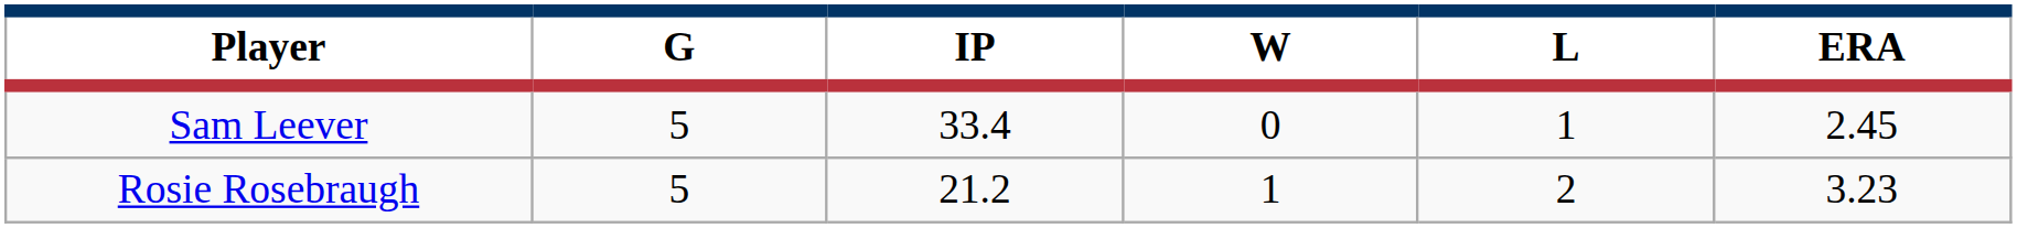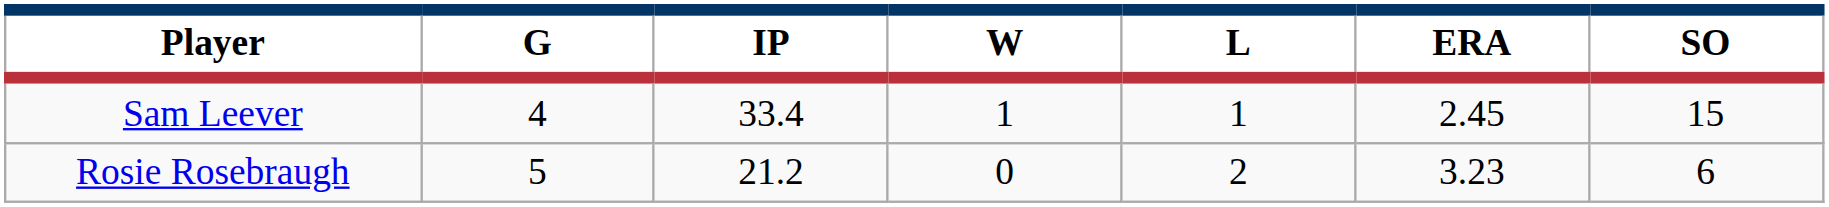 <table class="wikitable sortable">
 <tr>
 <th style="background:#FFFFFF; border-top:#023465 5px solid; border-bottom:#ba313c 5px solid;" width="16%">Player</th>
 <th style="background:#FFFFFF; border-top:#023465 5px solid; border-bottom:#ba313c 5px solid;" width="9%">G</th>
 <th style="background:#FFFFFF; border-top:#023465 5px solid; border-bottom:#ba313c 5px solid;" width="9%">IP</th>
 <th style="background:#FFFFFF; border-top:#023465 5px solid; border-bottom:#ba313c 5px solid;" width="9%">W</th>
 <th style="background:#FFFFFF; border-top:#023465 5px solid; border-bottom:#ba313c 5px solid;" width="9%">L</th>
 <th style="background:#FFFFFF; border-top:#023465 5px solid; border-bottom:#ba313c 5px solid;" width="9%">ERA</th>
+<th style="background:#FFFFFF; border-top:#023465 5px solid; border-bottom:#ba313c 5px solid;" width="9%">SO</th>
 </tr>
 <tr align="center">
 <td><a href='#'>Sam Leever</a></td>
-<td>5</td>
+<td>4</td>
 <td>33.4</td>
-<td>0</td>
+<td>1</td>
 <td>1</td>
 <td>2.45</td>
+<td>15</td>
 </tr>
 <tr align=center>
 <td><a href='#'>Rosie Rosebraugh</a></td>
 <td>5</td>
 <td>21.2</td>
-<td>1</td>
+<td>0</td>
 <td>2</td>
 <td>3.23</td>
+<td>6</td>
 </tr>
 </table>
